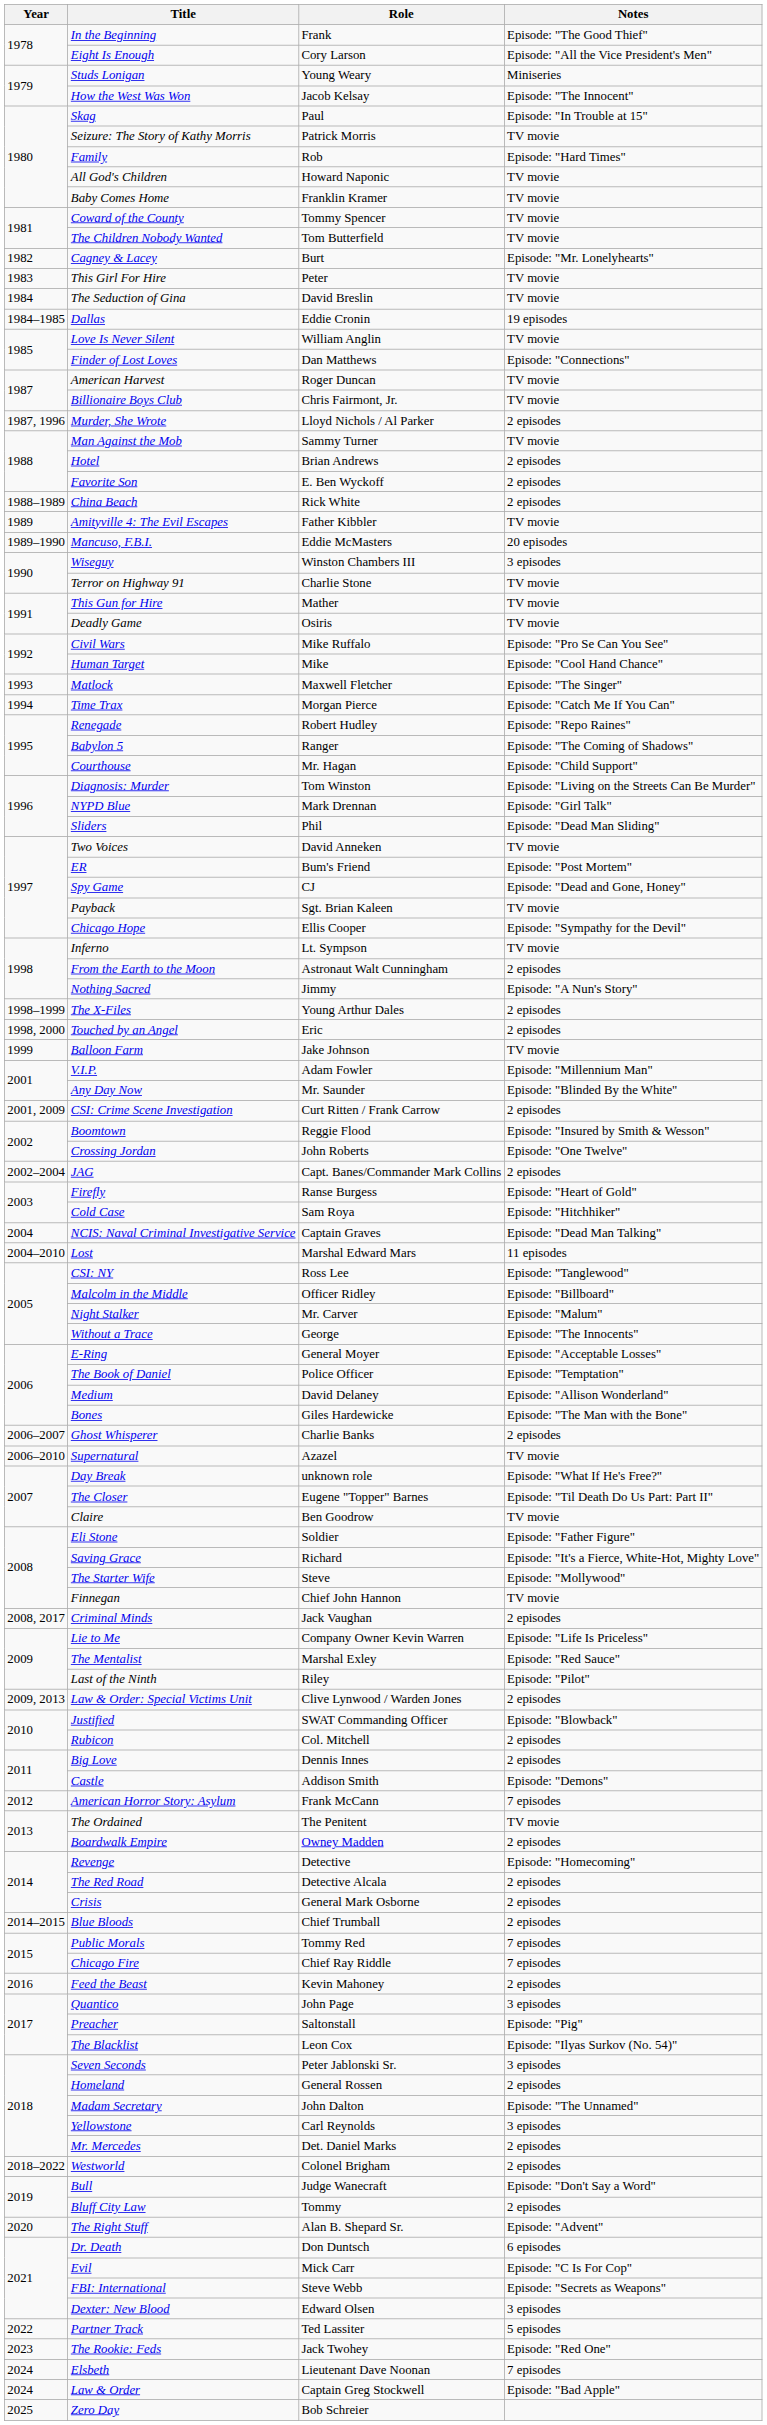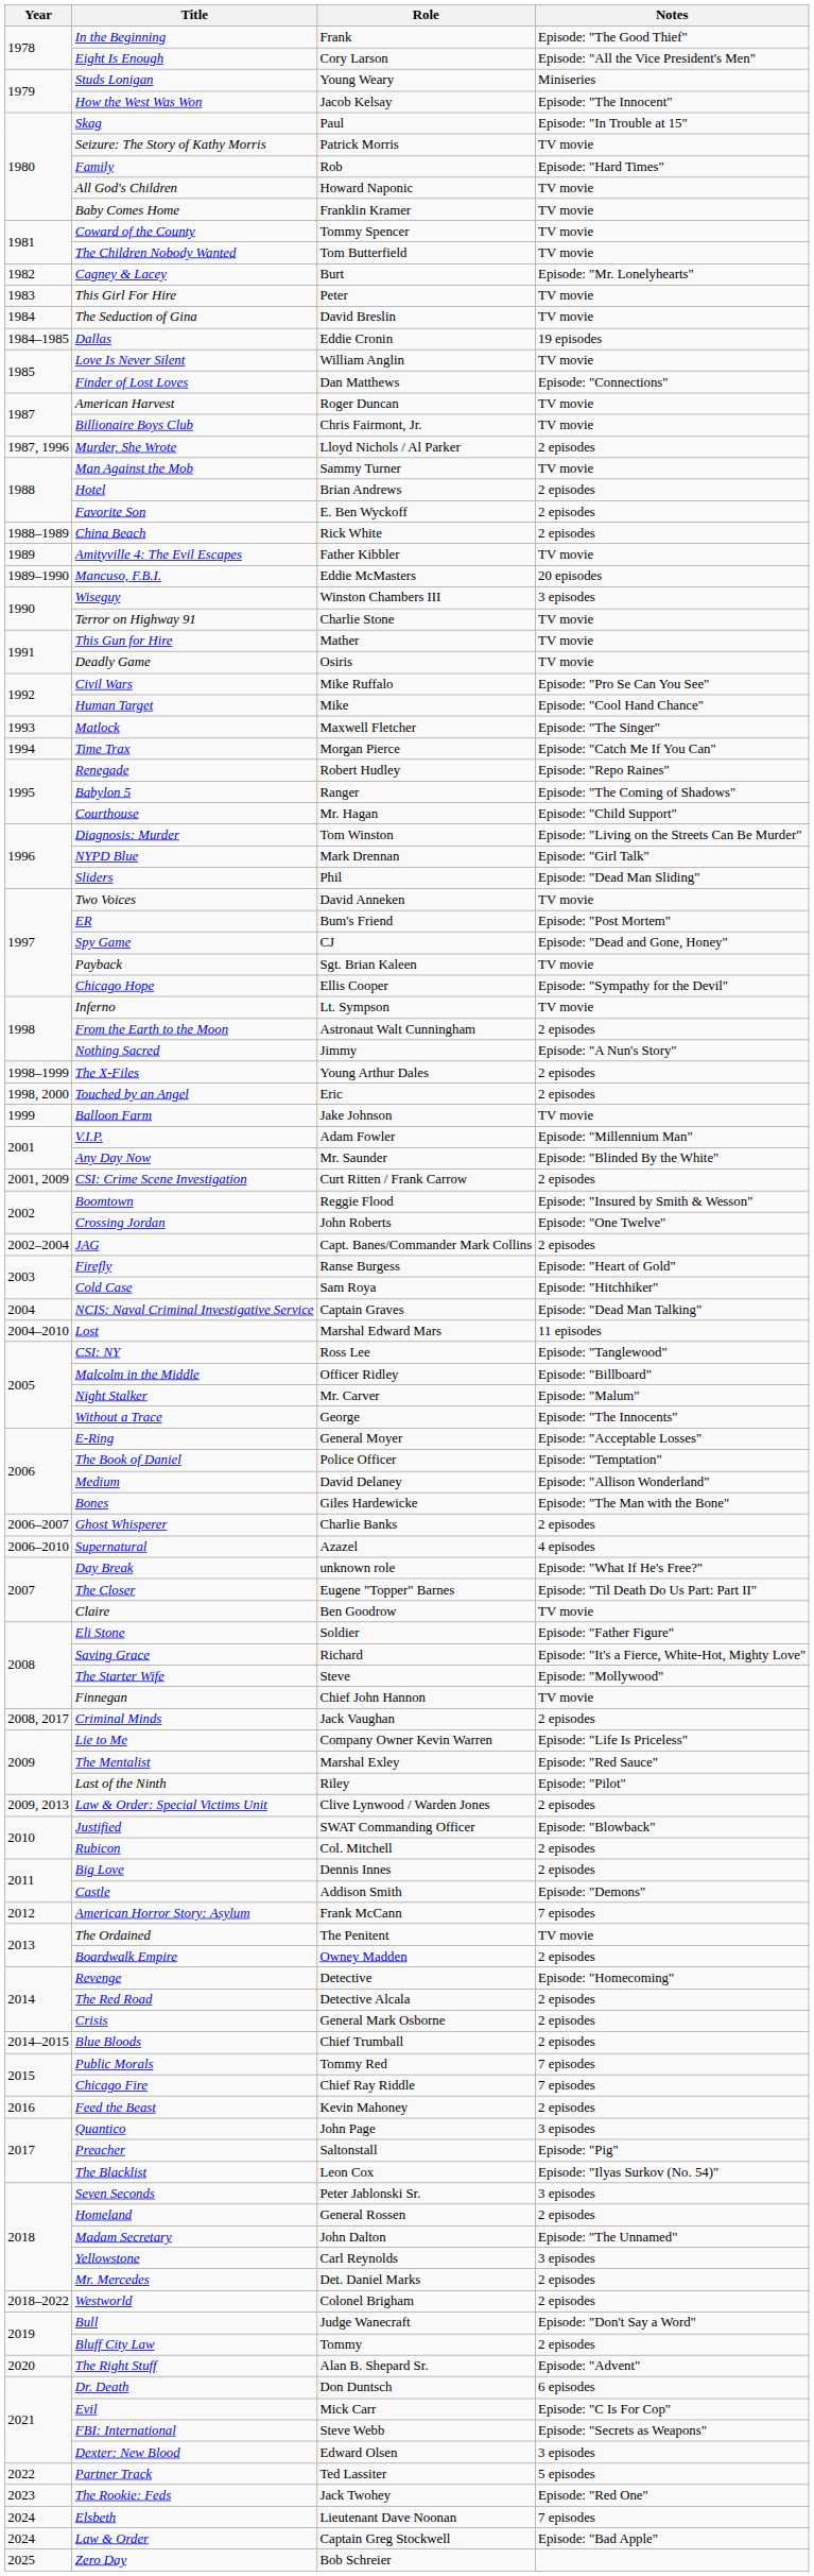 <table class="wikitable sortable">
 <tr>
 <th>Year</th>
 <th>Title</th>
 <th>Role</th>
 <th class="unsortable">Notes</th>
 </tr>
 <tr>
 <td rowspan="2">1978</td>
 <td><em><a href='#'>In the Beginning</a></em></td>
 <td>Frank</td>
 <td>Episode: "The Good Thief"</td>
 </tr>
 <tr>
 <td><em><a href='#'>Eight Is Enough</a></em></td>
 <td>Cory Larson</td>
 <td>Episode: "All the Vice President's Men"</td>
 </tr>
 <tr>
 <td rowspan="2">1979</td>
 <td><em><a href='#'>Studs Lonigan</a></em></td>
 <td>Young Weary</td>
 <td>Miniseries</td>
 </tr>
 <tr>
 <td><em><a href='#'>How the West Was Won</a></em></td>
 <td>Jacob Kelsay</td>
 <td>Episode: "The Innocent"</td>
 </tr>
 <tr>
 <td rowspan="5">1980</td>
 <td><em><a href='#'>Skag</a></em></td>
 <td>Paul</td>
 <td>Episode: "In Trouble at 15"</td>
 </tr>
 <tr>
 <td><em>Seizure: The Story of Kathy Morris</em></td>
 <td>Patrick Morris</td>
 <td>TV movie</td>
 </tr>
 <tr>
 <td><em><a href='#'>Family</a></em></td>
 <td>Rob</td>
 <td>Episode: "Hard Times"</td>
 </tr>
 <tr>
 <td><em>All God's Children</em></td>
 <td>Howard Naponic</td>
 <td>TV movie</td>
 </tr>
 <tr>
 <td><em>Baby Comes Home</em></td>
 <td>Franklin Kramer</td>
 <td>TV movie</td>
 </tr>
 <tr>
 <td rowspan="2">1981</td>
 <td><em><a href='#'>Coward of the County</a></em></td>
 <td>Tommy Spencer</td>
 <td>TV movie</td>
 </tr>
 <tr>
 <td><em><a href='#'>The Children Nobody Wanted</a></em></td>
 <td>Tom Butterfield</td>
 <td>TV movie</td>
 </tr>
 <tr>
 <td>1982</td>
 <td><em><a href='#'>Cagney & Lacey</a></em></td>
 <td>Burt</td>
 <td>Episode: "Mr. Lonelyhearts"</td>
 </tr>
 <tr>
 <td>1983</td>
 <td><em>This Girl For Hire</em></td>
 <td>Peter</td>
 <td>TV movie</td>
 </tr>
 <tr>
 <td>1984</td>
 <td><em>The Seduction of Gina</em></td>
 <td>David Breslin</td>
 <td>TV movie</td>
 </tr>
 <tr>
 <td>1984–1985</td>
 <td><em><a href='#'>Dallas</a></em></td>
 <td>Eddie Cronin</td>
 <td>19 episodes</td>
 </tr>
 <tr>
 <td rowspan="2">1985</td>
 <td><em><a href='#'>Love Is Never Silent</a></em></td>
 <td>William Anglin</td>
 <td>TV movie</td>
 </tr>
 <tr>
 <td><em><a href='#'>Finder of Lost Loves</a></em></td>
 <td>Dan Matthews</td>
 <td>Episode: "Connections"</td>
 </tr>
 <tr>
 <td rowspan="2">1987</td>
 <td><em>American Harvest</em></td>
 <td>Roger Duncan</td>
 <td>TV movie</td>
 </tr>
 <tr>
 <td><em><a href='#'>Billionaire Boys Club</a></em></td>
 <td>Chris Fairmont, Jr.</td>
 <td>TV movie</td>
 </tr>
 <tr>
 <td>1987, 1996</td>
 <td><em><a href='#'>Murder, She Wrote</a></em></td>
 <td>Lloyd Nichols / Al Parker</td>
 <td>2 episodes</td>
 </tr>
 <tr>
 <td rowspan="3">1988</td>
 <td><em><a href='#'>Man Against the Mob</a></em></td>
 <td>Sammy Turner</td>
 <td>TV movie</td>
 </tr>
 <tr>
 <td><em><a href='#'>Hotel</a></em></td>
 <td>Brian Andrews</td>
 <td>2 episodes</td>
 </tr>
 <tr>
 <td><em><a href='#'>Favorite Son</a></em></td>
 <td>E. Ben Wyckoff</td>
 <td>2 episodes</td>
 </tr>
 <tr>
 <td>1988–1989</td>
 <td><em><a href='#'>China Beach</a></em></td>
 <td>Rick White</td>
 <td>2 episodes</td>
 </tr>
 <tr>
 <td>1989</td>
 <td><em><a href='#'>Amityville 4: The Evil Escapes</a></em></td>
 <td>Father Kibbler</td>
 <td>TV movie</td>
 </tr>
 <tr>
 <td>1989–1990</td>
 <td><em><a href='#'>Mancuso, F.B.I.</a></em></td>
 <td>Eddie McMasters</td>
 <td>20 episodes</td>
 </tr>
 <tr>
 <td rowspan="2">1990</td>
 <td><em><a href='#'>Wiseguy</a></em></td>
 <td>Winston Chambers III</td>
 <td>3 episodes</td>
 </tr>
 <tr>
 <td><em>Terror on Highway 91</em></td>
 <td>Charlie Stone</td>
 <td>TV movie</td>
 </tr>
 <tr>
 <td rowspan="2">1991</td>
 <td><em><a href='#'>This Gun for Hire</a></em></td>
 <td>Mather</td>
 <td>TV movie</td>
 </tr>
 <tr>
 <td><em>Deadly Game</em></td>
 <td>Osiris</td>
 <td>TV movie</td>
 </tr>
 <tr>
 <td rowspan="2">1992</td>
 <td><em><a href='#'>Civil Wars</a></em></td>
 <td>Mike Ruffalo</td>
 <td>Episode: "Pro Se Can You See"</td>
 </tr>
 <tr>
 <td><em><a href='#'>Human Target</a></em></td>
 <td>Mike</td>
 <td>Episode: "Cool Hand Chance"</td>
 </tr>
 <tr>
 <td>1993</td>
 <td><em><a href='#'>Matlock</a></em></td>
 <td>Maxwell Fletcher</td>
 <td>Episode: "The Singer"</td>
 </tr>
 <tr>
 <td>1994</td>
 <td><em><a href='#'>Time Trax</a></em></td>
 <td>Morgan Pierce</td>
 <td>Episode: "Catch Me If You Can"</td>
 </tr>
 <tr>
 <td rowspan="3">1995</td>
 <td><em><a href='#'>Renegade</a></em></td>
 <td>Robert Hudley</td>
 <td>Episode: "Repo Raines"</td>
 </tr>
 <tr>
 <td><em><a href='#'>Babylon 5</a></em></td>
 <td>Ranger</td>
 <td>Episode: "The Coming of Shadows"</td>
 </tr>
 <tr>
 <td><em><a href='#'>Courthouse</a></em></td>
 <td>Mr. Hagan</td>
 <td>Episode: "Child Support"</td>
 </tr>
 <tr>
 <td rowspan="3">1996</td>
 <td><em><a href='#'>Diagnosis: Murder</a></em></td>
 <td>Tom Winston</td>
 <td>Episode: "Living on the Streets Can Be Murder"</td>
 </tr>
 <tr>
 <td><em><a href='#'>NYPD Blue</a></em></td>
 <td>Mark Drennan</td>
 <td>Episode: "Girl Talk"</td>
 </tr>
 <tr>
 <td><em><a href='#'>Sliders</a></em></td>
 <td>Phil</td>
 <td>Episode: "Dead Man Sliding"</td>
 </tr>
 <tr>
 <td rowspan="5">1997</td>
 <td><em>Two Voices</em></td>
 <td>David Anneken</td>
 <td>TV movie</td>
 </tr>
 <tr>
 <td><em><a href='#'>ER</a></em></td>
 <td>Bum's Friend</td>
 <td>Episode: "Post Mortem"</td>
 </tr>
 <tr>
 <td><em><a href='#'>Spy Game</a></em></td>
 <td>CJ</td>
 <td>Episode: "Dead and Gone, Honey"</td>
 </tr>
 <tr>
 <td><em>Payback</em></td>
 <td>Sgt. Brian Kaleen</td>
 <td>TV movie</td>
 </tr>
 <tr>
 <td><em><a href='#'>Chicago Hope</a></em></td>
 <td>Ellis Cooper</td>
 <td>Episode: "Sympathy for the Devil"</td>
 </tr>
 <tr>
 <td rowspan="3">1998</td>
 <td><em>Inferno</em></td>
 <td>Lt. Sympson</td>
 <td>TV movie</td>
 </tr>
 <tr>
 <td><em><a href='#'>From the Earth to the Moon</a></em></td>
 <td>Astronaut Walt Cunningham</td>
 <td>2 episodes</td>
 </tr>
 <tr>
 <td><em><a href='#'>Nothing Sacred</a></em></td>
 <td>Jimmy</td>
 <td>Episode: "A Nun's Story"</td>
 </tr>
 <tr>
 <td>1998–1999</td>
 <td><em><a href='#'>The X-Files</a></em></td>
 <td>Young Arthur Dales</td>
 <td>2 episodes</td>
 </tr>
 <tr>
 <td>1998, 2000</td>
 <td><em><a href='#'>Touched by an Angel</a></em></td>
 <td>Eric</td>
 <td>2 episodes</td>
 </tr>
 <tr>
 <td>1999</td>
 <td><em><a href='#'>Balloon Farm</a></em></td>
 <td>Jake Johnson</td>
 <td>TV movie</td>
 </tr>
 <tr>
 <td rowspan="2">2001</td>
 <td><em><a href='#'>V.I.P.</a></em></td>
 <td>Adam Fowler</td>
 <td>Episode: "Millennium Man"</td>
 </tr>
 <tr>
 <td><em><a href='#'>Any Day Now</a></em></td>
 <td>Mr. Saunder</td>
 <td>Episode: "Blinded By the White"</td>
 </tr>
 <tr>
 <td>2001, 2009</td>
 <td><em><a href='#'>CSI: Crime Scene Investigation</a></em></td>
 <td>Curt Ritten / Frank Carrow</td>
 <td>2 episodes</td>
 </tr>
 <tr>
 <td rowspan="2">2002</td>
 <td><em><a href='#'>Boomtown</a></em></td>
 <td>Reggie Flood</td>
 <td>Episode: "Insured by Smith & Wesson"</td>
 </tr>
 <tr>
 <td><em><a href='#'>Crossing Jordan</a></em></td>
 <td>John Roberts</td>
 <td>Episode: "One Twelve"</td>
 </tr>
 <tr>
 <td>2002–2004</td>
 <td><em><a href='#'>JAG</a></em></td>
 <td>Capt. Banes/Commander Mark Collins</td>
 <td>2 episodes</td>
 </tr>
 <tr>
 <td rowspan="2">2003</td>
 <td><em><a href='#'>Firefly</a></em></td>
 <td>Ranse Burgess</td>
 <td>Episode: "Heart of Gold"</td>
 </tr>
 <tr>
 <td><em><a href='#'>Cold Case</a></em></td>
 <td>Sam Roya</td>
 <td>Episode: "Hitchhiker"</td>
 </tr>
 <tr>
 <td>2004</td>
 <td><em><a href='#'>NCIS: Naval Criminal Investigative Service</a></em></td>
 <td>Captain Graves</td>
 <td>Episode: "Dead Man Talking"</td>
 </tr>
 <tr>
 <td>2004–2010</td>
 <td><em><a href='#'>Lost</a></em></td>
 <td>Marshal Edward Mars</td>
 <td>11 episodes</td>
 </tr>
 <tr>
 <td rowspan="4">2005</td>
 <td><em><a href='#'>CSI: NY</a></em></td>
 <td>Ross Lee</td>
 <td>Episode: "Tanglewood"</td>
 </tr>
 <tr>
 <td><em><a href='#'>Malcolm in the Middle</a></em></td>
 <td>Officer Ridley</td>
 <td>Episode: "Billboard"</td>
 </tr>
 <tr>
 <td><em><a href='#'>Night Stalker</a></em></td>
 <td>Mr. Carver</td>
 <td>Episode: "Malum"</td>
 </tr>
 <tr>
 <td><em><a href='#'>Without a Trace</a></em></td>
 <td>George</td>
 <td>Episode: "The Innocents"</td>
 </tr>
 <tr>
 <td rowspan="4">2006</td>
 <td><em><a href='#'>E-Ring</a></em></td>
 <td>General Moyer</td>
 <td>Episode: "Acceptable Losses"</td>
 </tr>
 <tr>
 <td><em><a href='#'>The Book of Daniel</a></em></td>
 <td>Police Officer</td>
 <td>Episode: "Temptation"</td>
 </tr>
 <tr>
 <td><em><a href='#'>Medium</a></em></td>
 <td>David Delaney</td>
 <td>Episode: "Allison Wonderland"</td>
 </tr>
 <tr>
 <td><em><a href='#'>Bones</a></em></td>
 <td>Giles Hardewicke</td>
 <td>Episode: "The Man with the Bone"</td>
 </tr>
 <tr>
 <td>2006–2007</td>
 <td><em><a href='#'>Ghost Whisperer</a></em></td>
 <td>Charlie Banks</td>
 <td>2 episodes</td>
 </tr>
 <tr>
 <td>2006–2010</td>
 <td><em><a href='#'>Supernatural</a></em></td>
 <td>Azazel</td>
-<td>TV movie</td>
+<td>4 episodes</td>
 </tr>
 <tr>
 <td rowspan="3">2007</td>
 <td><em><a href='#'>Day Break</a></em></td>
 <td>unknown role</td>
 <td>Episode: "What If He's Free?"</td>
 </tr>
 <tr>
 <td><em><a href='#'>The Closer</a></em></td>
 <td>Eugene "Topper" Barnes</td>
 <td>Episode: "Til Death Do Us Part: Part II"</td>
 </tr>
 <tr>
 <td><em>Claire</em></td>
 <td>Ben Goodrow</td>
 <td>TV movie</td>
 </tr>
 <tr>
 <td rowspan="4">2008</td>
 <td><em><a href='#'>Eli Stone</a></em></td>
 <td>Soldier</td>
 <td>Episode: "Father Figure"</td>
 </tr>
 <tr>
 <td><em><a href='#'>Saving Grace</a></em></td>
 <td>Richard</td>
 <td>Episode: "It's a Fierce, White-Hot, Mighty Love"</td>
 </tr>
 <tr>
 <td><em><a href='#'>The Starter Wife</a></em></td>
 <td>Steve</td>
 <td>Episode: "Mollywood"</td>
 </tr>
 <tr>
 <td><em>Finnegan</em></td>
 <td>Chief John Hannon</td>
 <td>TV movie</td>
 </tr>
 <tr>
 <td>2008, 2017</td>
 <td><em><a href='#'>Criminal Minds</a></em></td>
 <td>Jack Vaughan</td>
 <td>2 episodes</td>
 </tr>
 <tr>
 <td rowspan="3">2009</td>
 <td><em><a href='#'>Lie to Me</a></em></td>
 <td>Company Owner Kevin Warren</td>
 <td>Episode: "Life Is Priceless"</td>
 </tr>
 <tr>
 <td><em><a href='#'>The Mentalist</a></em></td>
 <td>Marshal Exley</td>
 <td>Episode: "Red Sauce"</td>
 </tr>
 <tr>
 <td><em>Last of the Ninth</em></td>
 <td>Riley</td>
 <td>Episode: "Pilot"</td>
 </tr>
 <tr>
 <td>2009, 2013</td>
 <td><em><a href='#'>Law & Order: Special Victims Unit</a></em></td>
 <td>Clive Lynwood / Warden Jones</td>
 <td>2 episodes</td>
 </tr>
 <tr>
 <td rowspan="2">2010</td>
 <td><em><a href='#'>Justified</a></em></td>
 <td>SWAT Commanding Officer</td>
 <td>Episode: "Blowback"</td>
 </tr>
 <tr>
 <td><em><a href='#'>Rubicon</a></em></td>
 <td>Col. Mitchell</td>
 <td>2 episodes</td>
 </tr>
 <tr>
 <td rowspan="2">2011</td>
 <td><em><a href='#'>Big Love</a></em></td>
 <td>Dennis Innes</td>
 <td>2 episodes</td>
 </tr>
 <tr>
 <td><em><a href='#'>Castle</a></em></td>
 <td>Addison Smith</td>
 <td>Episode: "Demons"</td>
 </tr>
 <tr>
 <td>2012</td>
 <td><em><a href='#'>American Horror Story: Asylum</a></em></td>
 <td>Frank McCann</td>
 <td>7 episodes</td>
 </tr>
 <tr>
 <td rowspan="2">2013</td>
 <td><em>The Ordained</em></td>
 <td>The Penitent</td>
 <td>TV movie</td>
 </tr>
 <tr>
 <td><em><a href='#'>Boardwalk Empire</a></em></td>
 <td><a href='#'>Owney Madden</a></td>
 <td>2 episodes</td>
 </tr>
 <tr>
 <td rowspan="3">2014</td>
 <td><em><a href='#'>Revenge</a></em></td>
 <td>Detective</td>
 <td>Episode: "Homecoming"</td>
 </tr>
 <tr>
 <td><em><a href='#'>The Red Road</a></em></td>
 <td>Detective Alcala</td>
 <td>2 episodes</td>
 </tr>
 <tr>
 <td><em><a href='#'>Crisis</a></em></td>
 <td>General Mark Osborne</td>
 <td>2 episodes</td>
 </tr>
 <tr>
 <td>2014–2015</td>
 <td><em><a href='#'>Blue Bloods</a></em></td>
 <td>Chief Trumball</td>
 <td>2 episodes</td>
 </tr>
 <tr>
 <td rowspan="2">2015</td>
 <td><em><a href='#'>Public Morals</a></em></td>
 <td>Tommy Red</td>
 <td>7 episodes</td>
 </tr>
 <tr>
 <td><em><a href='#'>Chicago Fire</a></em></td>
 <td>Chief Ray Riddle</td>
 <td>7 episodes</td>
 </tr>
 <tr>
 <td>2016</td>
 <td><em><a href='#'>Feed the Beast</a></em></td>
 <td>Kevin Mahoney</td>
 <td>2 episodes</td>
 </tr>
 <tr>
 <td rowspan="3">2017</td>
 <td><em><a href='#'>Quantico</a></em></td>
 <td>John Page</td>
 <td>3 episodes</td>
 </tr>
 <tr>
 <td><em><a href='#'>Preacher</a></em></td>
 <td>Saltonstall</td>
 <td>Episode: "Pig"</td>
 </tr>
 <tr>
 <td><em><a href='#'>The Blacklist</a></em></td>
 <td>Leon Cox</td>
 <td>Episode: "Ilyas Surkov (No. 54)"</td>
 </tr>
 <tr>
 <td rowspan="5">2018</td>
 <td><em><a href='#'>Seven Seconds</a></em></td>
 <td>Peter Jablonski Sr.</td>
 <td>3 episodes</td>
 </tr>
 <tr>
 <td><em><a href='#'>Homeland</a></em></td>
 <td>General Rossen</td>
 <td>2 episodes</td>
 </tr>
 <tr>
 <td><em><a href='#'>Madam Secretary</a></em></td>
 <td>John Dalton</td>
 <td>Episode: "The Unnamed"</td>
 </tr>
 <tr>
 <td><em><a href='#'>Yellowstone</a></em></td>
 <td>Carl Reynolds</td>
 <td>3 episodes</td>
 </tr>
 <tr>
 <td><em><a href='#'>Mr. Mercedes</a></em></td>
 <td>Det. Daniel Marks</td>
 <td>2 episodes</td>
 </tr>
 <tr>
 <td>2018–2022</td>
 <td><em><a href='#'>Westworld</a></em></td>
 <td>Colonel Brigham</td>
 <td>2 episodes</td>
 </tr>
 <tr>
 <td rowspan="2">2019</td>
 <td><em><a href='#'>Bull</a></em></td>
 <td>Judge Wanecraft</td>
 <td>Episode: "Don't Say a Word"</td>
 </tr>
 <tr>
 <td><em><a href='#'>Bluff City Law</a></em></td>
 <td>Tommy</td>
 <td>2 episodes</td>
 </tr>
 <tr>
 <td>2020</td>
 <td><em><a href='#'>The Right Stuff</a></em></td>
 <td>Alan B. Shepard Sr.</td>
 <td>Episode: "Advent"</td>
 </tr>
 <tr>
 <td rowspan="4">2021</td>
 <td><em><a href='#'>Dr. Death</a></em></td>
 <td>Don Duntsch</td>
 <td>6 episodes</td>
 </tr>
 <tr>
 <td><em><a href='#'>Evil</a></em></td>
 <td>Mick Carr</td>
 <td>Episode: "C Is For Cop"</td>
 </tr>
 <tr>
 <td><em><a href='#'>FBI: International</a></em></td>
 <td>Steve Webb</td>
 <td>Episode: "Secrets as Weapons"</td>
 </tr>
 <tr>
 <td><em><a href='#'>Dexter: New Blood</a></em></td>
 <td>Edward Olsen</td>
 <td>3 episodes</td>
 </tr>
 <tr>
 <td>2022</td>
 <td><em><a href='#'>Partner Track</a></em></td>
 <td>Ted Lassiter</td>
 <td>5 episodes</td>
 </tr>
 <tr>
 <td>2023</td>
 <td><em><a href='#'>The Rookie: Feds</a></em></td>
 <td>Jack Twohey</td>
 <td>Episode: "Red One"</td>
 </tr>
 <tr>
 <td>2024</td>
 <td><em><a href='#'>Elsbeth</a></em></td>
 <td>Lieutenant Dave Noonan</td>
 <td>7 episodes</td>
 </tr>
 <tr>
 <td>2024</td>
 <td><em><a href='#'>Law & Order</a></em></td>
 <td>Captain Greg Stockwell</td>
 <td>Episode: "Bad Apple"</td>
 </tr>
 <tr>
 <td>2025</td>
 <td><em><a href='#'>Zero Day</a></em></td>
 <td>Bob Schreier</td>
 <td></td>
 </tr>
 </table>
